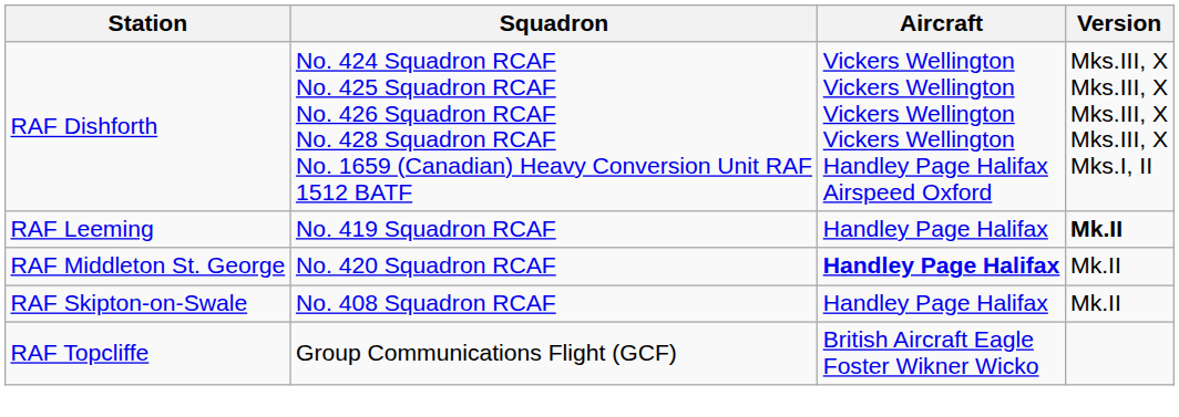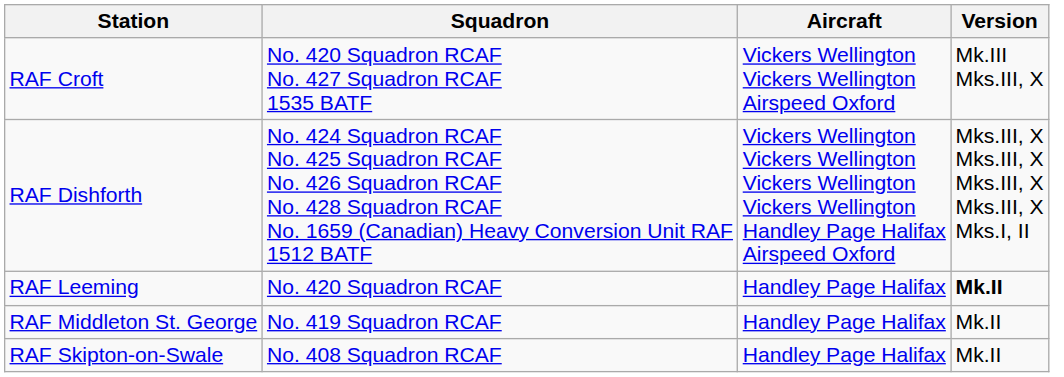 <table class="wikitable">
 <tr>
 <th>Station</th>
 <th>Squadron</th>
 <th>Aircraft</th>
 <th>Version</th>
+</tr>
+<tr>
+<td><a href='#'>RAF Croft</a></td>
+<td><a href='#'>No. 420 Squadron RCAF</a><br><a href='#'>No. 427 Squadron RCAF</a><br> <a href='#'>1535 BATF</a></td>
+<td><a href='#'>Vickers Wellington</a><br> <a href='#'>Vickers Wellington</a><br> <a href='#'>Airspeed Oxford</a></td>
+<td>Mk.III<br> Mks.III, X<br><br></td>
 </tr>
 <tr>
 <td><a href='#'>RAF Dishforth</a></td>
 <td><a href='#'>No. 424 Squadron RCAF</a><br> <a href='#'>No. 425 Squadron RCAF</a><br> <a href='#'>No. 426 Squadron RCAF</a><br> <a href='#'>No. 428 Squadron RCAF</a><br> <a href='#'>No. 1659 (Canadian) Heavy Conversion Unit RAF</a><br> <a href='#'>1512 BATF</a></td>
 <td><a href='#'>Vickers Wellington</a><br> <a href='#'>Vickers Wellington</a><br> <a href='#'>Vickers Wellington</a><br> <a href='#'>Vickers Wellington</a><br> <a href='#'>Handley Page Halifax</a><br> <a href='#'>Airspeed Oxford</a></td>
 <td>Mks.III, X<br> Mks.III, X<br> Mks.III, X<br>Mks.III, X<br>Mks.I, II<br><br></td>
 </tr>
 <tr>
 <td><a href='#'>RAF Leeming</a></td>
-<td><a href='#'>No. 419 Squadron RCAF</a></td>
+<td><a href='#'>No. 420 Squadron RCAF</a></td>
 <td><a href='#'>Handley Page Halifax</a></td>
 <td><strong>Mk.II</strong></td>
 </tr>
 <tr>
 <td><a href='#'>RAF Middleton St. George</a></td>
-<td><a href='#'>No. 420 Squadron RCAF</a></td>
-<td><strong><a href='#'>Handley Page Halifax</a></strong></td>
+<td><a href='#'>No. 419 Squadron RCAF</a></td>
+<td><a href='#'>Handley Page Halifax</a></td>
 <td>Mk.II</td>
 </tr>
 <tr>
 <td><a href='#'>RAF Skipton-on-Swale</a></td>
 <td><a href='#'>No. 408 Squadron RCAF</a></td>
 <td><a href='#'>Handley Page Halifax</a></td>
 <td>Mk.II</td>
 </tr>
-<tr>
-<td><a href='#'>RAF Topcliffe</a></td>
-<td>Group Communications Flight (GCF)</td>
-<td><a href='#'>British Aircraft Eagle</a><br> <a href='#'>Foster Wikner Wicko</a></td>
-<td></td>
-</tr>
 </table>
